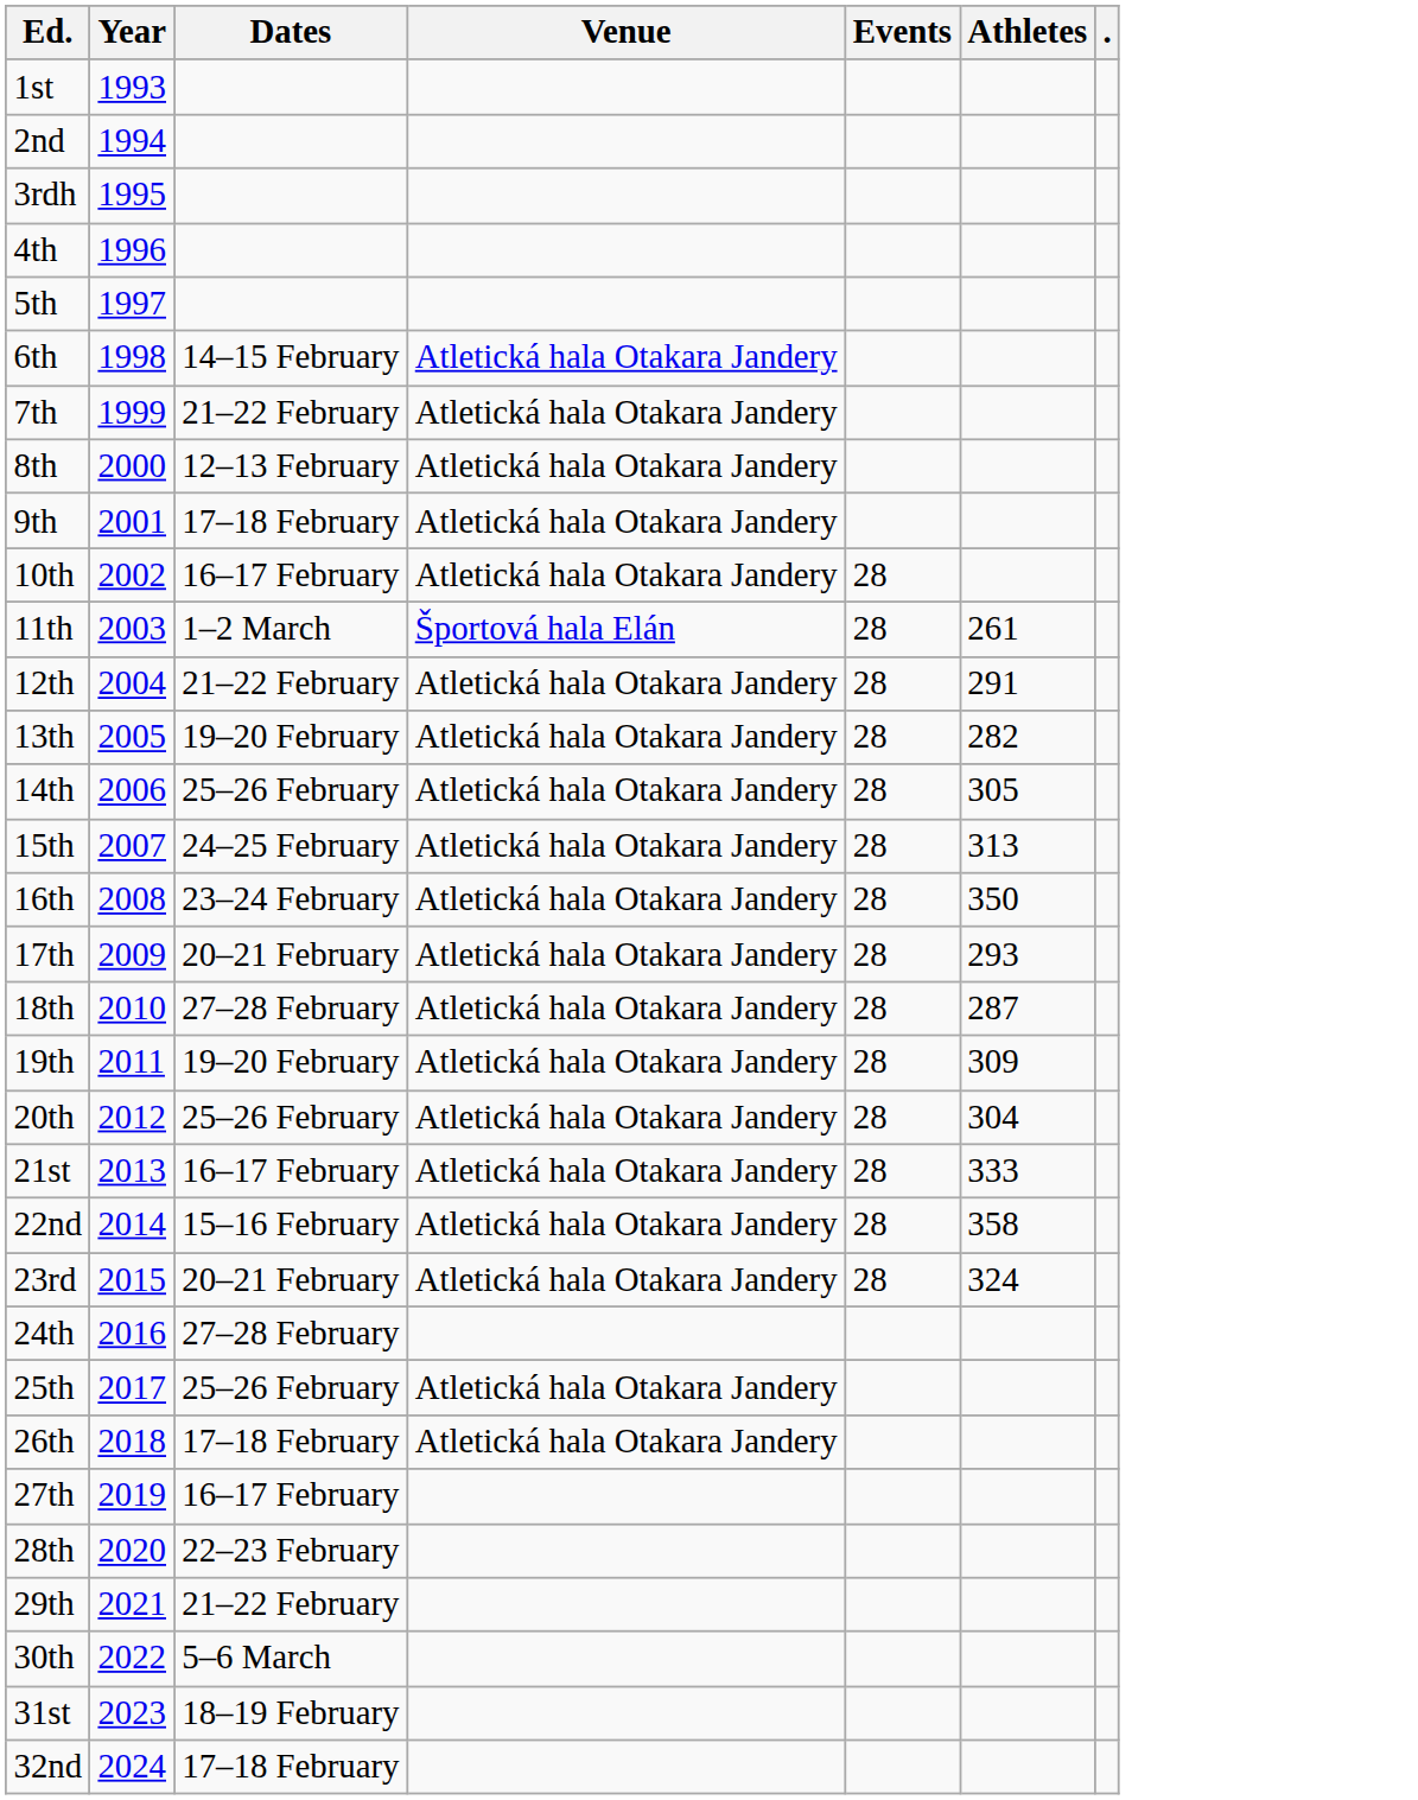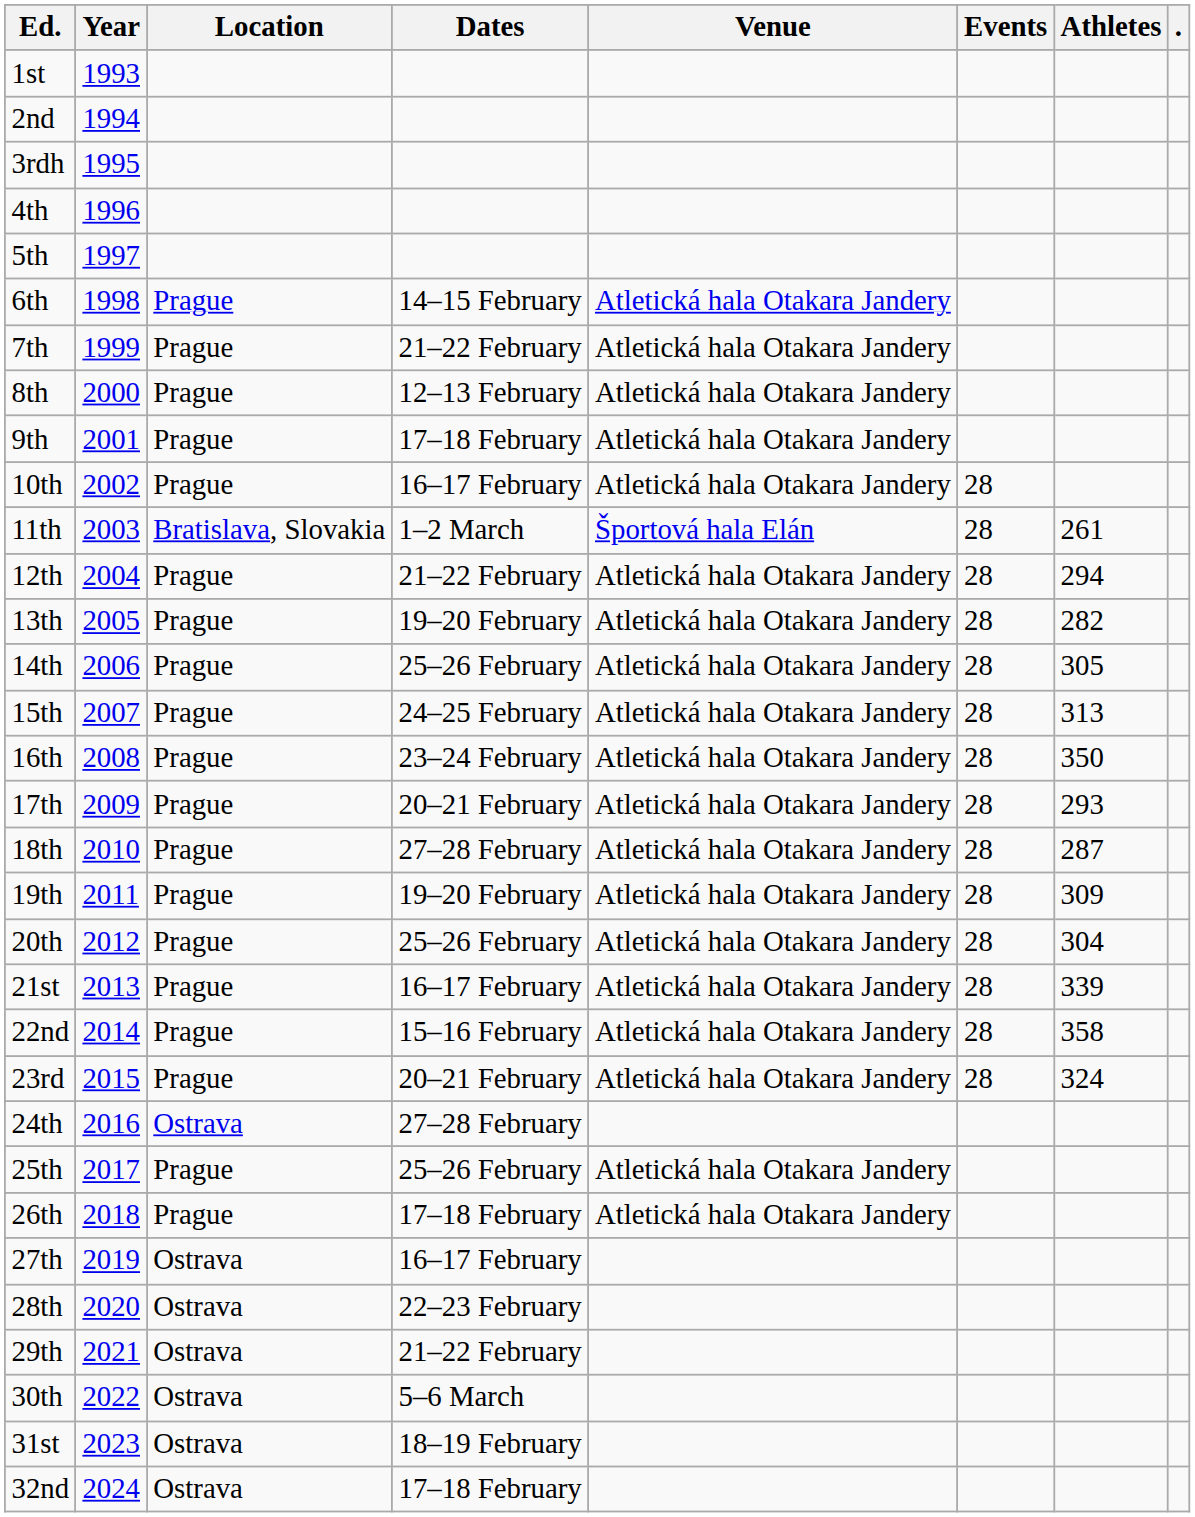 <table class="wikitable">
 <tr>
 <th>Ed.</th>
 <th>Year</th>
+<th>Location</th>
 <th>Dates</th>
 <th>Venue</th>
 <th>Events</th>
 <th>Athletes</th>
 <th>.</th>
 </tr>
 <tr>
 <td>1st</td>
 <td><a href='#'>1993</a></td>
 <td></td>
 <td></td>
 <td></td>
 <td></td>
 <td></td>
+<td></td>
 </tr>
 <tr>
 <td>2nd</td>
 <td><a href='#'>1994</a></td>
+<td></td>
 <td></td>
 <td></td>
 <td></td>
 <td></td>
 <td></td>
 </tr>
 <tr>
 <td>3rdh</td>
 <td><a href='#'>1995</a></td>
 <td></td>
 <td></td>
 <td></td>
 <td></td>
 <td></td>
+<td></td>
 </tr>
 <tr>
 <td>4th</td>
 <td><a href='#'>1996</a></td>
+<td></td>
 <td></td>
 <td></td>
 <td></td>
 <td></td>
 <td></td>
 </tr>
 <tr>
 <td>5th</td>
 <td><a href='#'>1997</a></td>
 <td></td>
 <td></td>
 <td></td>
 <td></td>
 <td></td>
+<td></td>
 </tr>
 <tr>
 <td>6th</td>
 <td><a href='#'>1998</a></td>
+<td><a href='#'>Prague</a></td>
 <td>14–15 February</td>
 <td><a href='#'>Atletická hala Otakara Jandery</a></td>
 <td></td>
 <td></td>
 <td></td>
 </tr>
 <tr>
 <td>7th</td>
 <td><a href='#'>1999</a></td>
+<td>Prague</td>
 <td>21–22 February</td>
 <td>Atletická hala Otakara Jandery</td>
 <td></td>
 <td></td>
 <td></td>
 </tr>
 <tr>
 <td>8th</td>
 <td><a href='#'>2000</a></td>
+<td>Prague</td>
 <td>12–13 February</td>
 <td>Atletická hala Otakara Jandery</td>
 <td></td>
 <td></td>
 <td></td>
 </tr>
 <tr>
 <td>9th</td>
 <td><a href='#'>2001</a></td>
+<td>Prague</td>
 <td>17–18 February</td>
 <td>Atletická hala Otakara Jandery</td>
 <td></td>
 <td></td>
 <td></td>
 </tr>
 <tr>
 <td>10th</td>
 <td><a href='#'>2002</a></td>
+<td>Prague</td>
 <td>16–17 February</td>
 <td>Atletická hala Otakara Jandery</td>
 <td>28</td>
 <td></td>
 <td></td>
 </tr>
 <tr>
 <td>11th</td>
 <td><a href='#'>2003</a></td>
+<td><a href='#'>Bratislava</a>, Slovakia</td>
 <td>1–2 March</td>
 <td><a href='#'>Športová hala Elán</a></td>
 <td>28</td>
 <td>261</td>
 <td></td>
 </tr>
 <tr>
 <td>12th</td>
 <td><a href='#'>2004</a></td>
+<td>Prague</td>
 <td>21–22 February</td>
 <td>Atletická hala Otakara Jandery</td>
 <td>28</td>
-<td>291</td>
+<td>294</td>
 <td></td>
 </tr>
 <tr>
 <td>13th</td>
 <td><a href='#'>2005</a></td>
+<td>Prague</td>
 <td>19–20 February</td>
 <td>Atletická hala Otakara Jandery</td>
 <td>28</td>
 <td>282</td>
 <td></td>
 </tr>
 <tr>
 <td>14th</td>
 <td><a href='#'>2006</a></td>
+<td>Prague</td>
 <td>25–26 February</td>
 <td>Atletická hala Otakara Jandery</td>
 <td>28</td>
 <td>305</td>
 <td></td>
 </tr>
 <tr>
 <td>15th</td>
 <td><a href='#'>2007</a></td>
+<td>Prague</td>
 <td>24–25 February</td>
 <td>Atletická hala Otakara Jandery</td>
 <td>28</td>
 <td>313</td>
 <td></td>
 </tr>
 <tr>
 <td>16th</td>
 <td><a href='#'>2008</a></td>
+<td>Prague</td>
 <td>23–24 February</td>
 <td>Atletická hala Otakara Jandery</td>
 <td>28</td>
 <td>350</td>
 <td></td>
 </tr>
 <tr>
 <td>17th</td>
 <td><a href='#'>2009</a></td>
+<td>Prague</td>
 <td>20–21 February</td>
 <td>Atletická hala Otakara Jandery</td>
 <td>28</td>
 <td>293</td>
 <td></td>
 </tr>
 <tr>
 <td>18th</td>
 <td><a href='#'>2010</a></td>
+<td>Prague</td>
 <td>27–28 February</td>
 <td>Atletická hala Otakara Jandery</td>
 <td>28</td>
 <td>287</td>
 <td></td>
 </tr>
 <tr>
 <td>19th</td>
 <td><a href='#'>2011</a></td>
+<td>Prague</td>
 <td>19–20 February</td>
 <td>Atletická hala Otakara Jandery</td>
 <td>28</td>
 <td>309</td>
 <td></td>
 </tr>
 <tr>
 <td>20th</td>
 <td><a href='#'>2012</a></td>
+<td>Prague</td>
 <td>25–26 February</td>
 <td>Atletická hala Otakara Jandery</td>
 <td>28</td>
 <td>304</td>
 <td></td>
 </tr>
 <tr>
 <td>21st</td>
 <td><a href='#'>2013</a></td>
+<td>Prague</td>
 <td>16–17 February</td>
 <td>Atletická hala Otakara Jandery</td>
 <td>28</td>
-<td>333</td>
+<td>339</td>
 <td></td>
 </tr>
 <tr>
 <td>22nd</td>
 <td><a href='#'>2014</a></td>
+<td>Prague</td>
 <td>15–16 February</td>
 <td>Atletická hala Otakara Jandery</td>
 <td>28</td>
 <td>358</td>
 <td></td>
 </tr>
 <tr>
 <td>23rd</td>
 <td><a href='#'>2015</a></td>
+<td>Prague</td>
 <td>20–21 February</td>
 <td>Atletická hala Otakara Jandery</td>
 <td>28</td>
 <td>324</td>
 <td></td>
 </tr>
 <tr>
 <td>24th</td>
 <td><a href='#'>2016</a></td>
+<td><a href='#'>Ostrava</a></td>
 <td>27–28 February</td>
 <td></td>
 <td></td>
 <td></td>
 <td></td>
 </tr>
 <tr>
 <td>25th</td>
 <td><a href='#'>2017</a></td>
+<td>Prague</td>
 <td>25–26 February</td>
 <td>Atletická hala Otakara Jandery</td>
 <td></td>
 <td></td>
 <td></td>
 </tr>
 <tr>
 <td>26th</td>
 <td><a href='#'>2018</a></td>
+<td>Prague</td>
 <td>17–18 February</td>
 <td>Atletická hala Otakara Jandery</td>
 <td></td>
 <td></td>
 <td></td>
 </tr>
 <tr>
 <td>27th</td>
 <td><a href='#'>2019</a></td>
+<td>Ostrava</td>
 <td>16–17 February</td>
 <td></td>
 <td></td>
 <td></td>
 <td></td>
 </tr>
 <tr>
 <td>28th</td>
 <td><a href='#'>2020</a></td>
+<td>Ostrava</td>
 <td>22–23 February</td>
 <td></td>
 <td></td>
 <td></td>
 <td></td>
 </tr>
 <tr>
 <td>29th</td>
 <td><a href='#'>2021</a></td>
+<td>Ostrava</td>
 <td>21–22 February</td>
 <td></td>
 <td></td>
 <td></td>
 <td></td>
 </tr>
 <tr>
 <td>30th</td>
 <td><a href='#'>2022</a></td>
+<td>Ostrava</td>
 <td>5–6 March</td>
 <td></td>
 <td></td>
 <td></td>
 <td></td>
 </tr>
 <tr>
 <td>31st</td>
 <td><a href='#'>2023</a></td>
+<td>Ostrava</td>
 <td>18–19 February</td>
 <td></td>
 <td></td>
 <td></td>
 <td></td>
 </tr>
 <tr>
 <td>32nd</td>
 <td><a href='#'>2024</a></td>
+<td>Ostrava</td>
 <td>17–18 February</td>
 <td></td>
 <td></td>
 <td></td>
 <td></td>
 </tr>
 </table>
